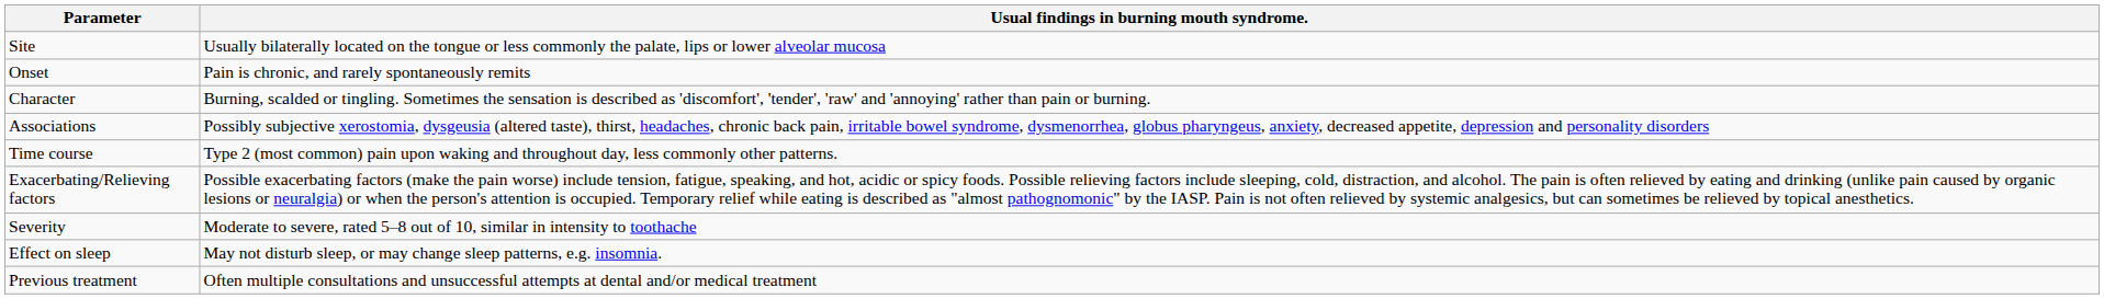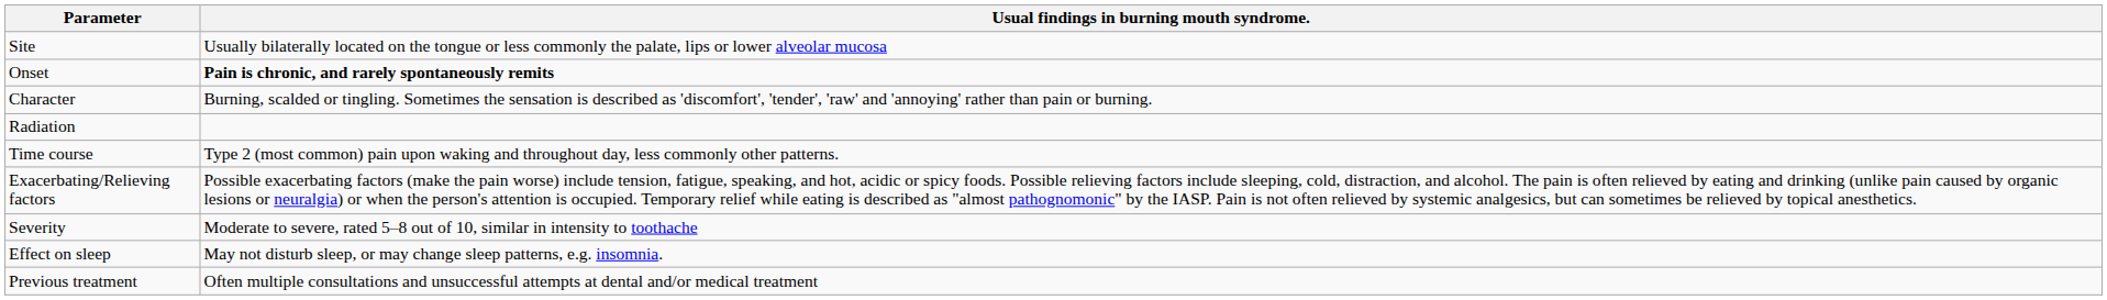 <table class="wikitable">
 <tr>
 <th>Parameter</th>
 <th>Usual findings in burning mouth syndrome.</th>
 </tr>
 <tr>
 <td>Site</td>
 <td>Usually bilaterally located on the tongue or less commonly the palate, lips or lower <a href='#'>alveolar mucosa</a></td>
 </tr>
 <tr>
 <td>Onset</td>
-<td>Pain is chronic, and rarely spontaneously remits</td>
+<td><strong>Pain is chronic, and rarely spontaneously remits</strong></td>
 </tr>
 <tr>
 <td>Character</td>
 <td>Burning, scalded or tingling. Sometimes the sensation is described as 'discomfort', 'tender', 'raw' and 'annoying' rather than pain or burning.</td>
 </tr>
 <tr>
-<td>Associations</td>
-<td>Possibly subjective <a href='#'>xerostomia</a>, <a href='#'>dysgeusia</a> (altered taste), thirst, <a href='#'>headaches</a>, chronic back pain, <a href='#'>irritable bowel syndrome</a>, <a href='#'>dysmenorrhea</a>, <a href='#'>globus pharyngeus</a>, <a href='#'>anxiety</a>, decreased appetite, <a href='#'>depression</a> and <a href='#'>personality disorders</a></td>
+<td>Radiation</td>
+<td></td>
 </tr>
 <tr>
 <td>Time course</td>
 <td>Type 2 (most common) pain upon waking and throughout day, less commonly other patterns.</td>
 </tr>
 <tr>
 <td>Exacerbating/Relieving factors</td>
 <td>Possible exacerbating factors (make the pain worse) include tension, fatigue, speaking, and hot, acidic or spicy foods. Possible relieving factors include sleeping, cold, distraction, and alcohol. The pain is often relieved by eating and drinking (unlike pain caused by organic lesions or <a href='#'>neuralgia</a>) or when the person's attention is occupied. Temporary relief while eating is described as "almost <a href='#'>pathognomonic</a>" by the IASP. Pain is not often relieved by systemic analgesics, but can sometimes be relieved by topical anesthetics.</td>
 </tr>
 <tr>
 <td>Severity</td>
 <td>Moderate to severe, rated 5–8 out of 10, similar in intensity to <a href='#'>toothache</a></td>
 </tr>
 <tr>
 <td>Effect on sleep</td>
 <td>May not disturb sleep, or may change sleep patterns, e.g. <a href='#'>insomnia</a>.</td>
 </tr>
 <tr>
 <td>Previous treatment</td>
 <td>Often multiple consultations and unsuccessful attempts at dental and/or medical treatment</td>
 </tr>
 </table>
